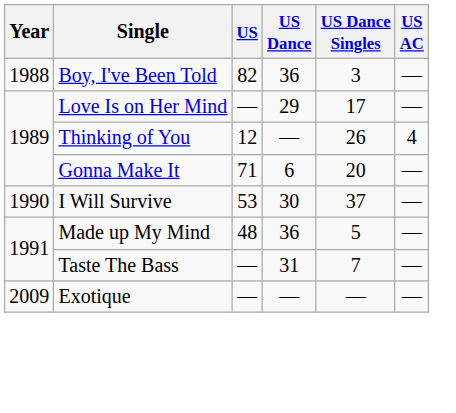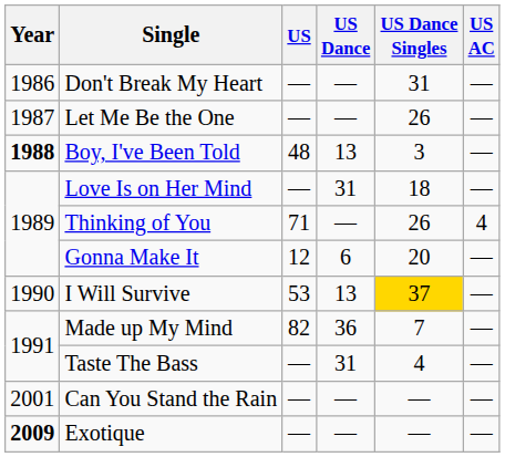 <table class="wikitable">
 <tr>
 <th>Year</th>
 <th>Single</th>
 <th><small><a href='#'>US</a></small></th>
 <th><small><a href='#'>US<br>Dance</a></small></th>
 <th><small><a href='#'>US Dance<br>Singles</a></small></th>
 <th><small><a href='#'>US<br>AC</a></small></th>
 </tr>
 <tr>
-<td>1988</td>
+<td>1986</td>
+<td>Don't Break My Heart</td>
+<td style="text-align:center;">—</td>
+<td style="text-align:center;">—</td>
+<td style="text-align:center;">31</td>
+<td style="text-align:center;">—</td>
+</tr>
+<tr>
+<td>1987</td>
+<td>Let Me Be the One</td>
+<td style="text-align:center;">—</td>
+<td style="text-align:center;">—</td>
+<td style="text-align:center;">26</td>
+<td style="text-align:center;">—</td>
+</tr>
+<tr>
+<td><strong>1988</strong></td>
 <td><a href='#'>Boy, I've Been Told</a></td>
-<td style="text-align:center;">82</td>
-<td style="text-align:center;">36</td>
+<td style="text-align:center;">48</td>
+<td style="text-align:center;">13</td>
 <td style="text-align:center;">3</td>
 <td style="text-align:center;">—</td>
 </tr>
 <tr>
 <td rowspan="3">1989</td>
 <td><a href='#'>Love Is on Her Mind</a></td>
 <td style="text-align:center;">—</td>
-<td style="text-align:center;">29</td>
-<td style="text-align:center;">17</td>
+<td style="text-align:center;">31</td>
+<td style="text-align:center;">18</td>
 <td style="text-align:center;">—</td>
 </tr>
 <tr>
 <td><a href='#'>Thinking of You</a></td>
-<td style="text-align:center;">12</td>
+<td style="text-align:center;">71</td>
 <td style="text-align:center;">—</td>
 <td style="text-align:center;">26</td>
 <td style="text-align:center;">4</td>
 </tr>
 <tr>
 <td><a href='#'>Gonna Make It</a></td>
-<td style="text-align:center;">71</td>
+<td style="text-align:center;">12</td>
 <td style="text-align:center;">6</td>
 <td style="text-align:center;">20</td>
 <td style="text-align:center;">—</td>
 </tr>
 <tr>
 <td>1990</td>
 <td>I Will Survive</td>
 <td style="text-align:center;">53</td>
-<td style="text-align:center;">30</td>
-<td style="text-align:center;">37</td>
+<td style="text-align:center;">13</td>
+<td style="background: gold; text-align:center;">37</td>
 <td style="text-align:center;">—</td>
 </tr>
 <tr>
 <td rowspan="2">1991</td>
 <td>Made up My Mind</td>
-<td style="text-align:center;">48</td>
+<td style="text-align:center;">82</td>
 <td style="text-align:center;">36</td>
-<td style="text-align:center;">5</td>
+<td style="text-align:center;">7</td>
 <td style="text-align:center;">—</td>
 </tr>
 <tr>
 <td>Taste The Bass</td>
 <td style="text-align:center;">—</td>
 <td style="text-align:center;">31</td>
-<td style="text-align:center;">7</td>
+<td style="text-align:center;">4</td>
 <td style="text-align:center;">—</td>
 </tr>
 <tr>
-<td>2009</td>
+<td>2001</td>
+<td>Can You Stand the Rain</td>
+<td style="text-align:center;">—</td>
+<td style="text-align:center;">—</td>
+<td style="text-align:center;">—</td>
+<td style="text-align:center;">—</td>
+</tr>
+<tr>
+<td><strong>2009</strong></td>
 <td>Exotique</td>
 <td style="text-align:center;">—</td>
 <td style="text-align:center;">—</td>
 <td style="text-align:center;">—</td>
 <td style="text-align:center;">—</td>
 </tr>
 </table>
